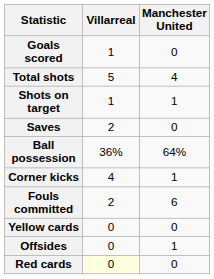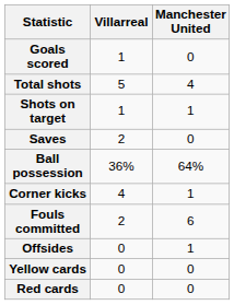 <table class="wikitable plainrowheaders" style="text-align:center">
 <tr>
 <th scope="col" style="width:100px">Statistic</th>
 <th scope="col" style="width:70px">Villarreal</th>
 <th scope="col" style="width:70px">Manchester United</th>
 </tr>
 <tr>
 <th scope=row>Goals scored</th>
 <td>1</td>
 <td>0</td>
 </tr>
 <tr>
 <th scope=row>Total shots</th>
 <td>5</td>
 <td>4</td>
 </tr>
 <tr>
 <th scope=row>Shots on target</th>
 <td>1</td>
 <td>1</td>
 </tr>
 <tr>
 <th scope=row>Saves</th>
 <td>2</td>
 <td>0</td>
 </tr>
 <tr>
 <th scope=row>Ball possession</th>
 <td>36%</td>
 <td>64%</td>
 </tr>
 <tr>
 <th scope=row>Corner kicks</th>
 <td>4</td>
 <td>1</td>
 </tr>
 <tr>
 <th scope=row>Fouls committed</th>
 <td>2</td>
 <td>6</td>
 </tr>
 <tr>
+<th scope=row>Offsides</th>
+<td>0</td>
+<td>1</td>
+</tr>
+<tr>
 <th scope=row>Yellow cards</th>
 <td>0</td>
 <td>0</td>
 </tr>
 <tr>
-<th scope=row>Offsides</th>
+<th scope=row>Red cards</th>
 <td>0</td>
-<td>1</td>
-</tr>
-<tr>
-<th scope=row>Red cards</th>
-<td style="background: lightyellow;">0</td>
 <td>0</td>
 </tr>
 </table>
